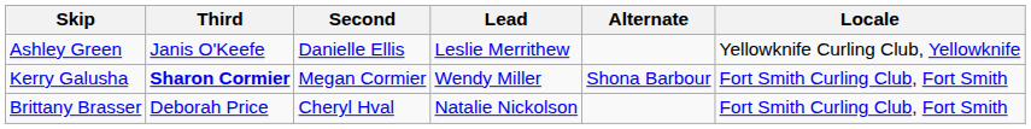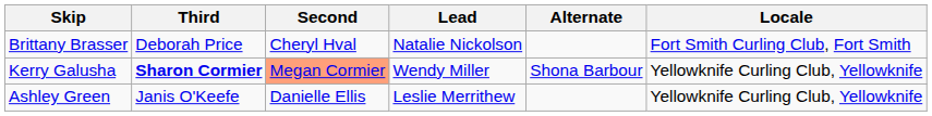 <table class="wikitable" border="1">
 <tr>
 <th>Skip</th>
 <th>Third</th>
 <th>Second</th>
 <th>Lead</th>
 <th>Alternate</th>
 <th>Locale</th>
 </tr>
 <tr>
+<td><a href='#'>Brittany Brasser</a></td>
+<td><a href='#'>Deborah Price</a></td>
+<td><a href='#'>Cheryl Hval</a></td>
+<td><a href='#'>Natalie Nickolson</a></td>
+<td></td>
+<td><a href='#'>Fort Smith Curling Club</a>, <a href='#'>Fort Smith</a></td>
+</tr>
+<tr>
+<td><a href='#'>Kerry Galusha</a></td>
+<td><strong><a href='#'>Sharon Cormier</a></strong></td>
+<td style="background: lightsalmon;"><a href='#'>Megan Cormier</a></td>
+<td><a href='#'>Wendy Miller</a></td>
+<td><a href='#'>Shona Barbour</a></td>
+<td>Yellowknife Curling Club, <a href='#'>Yellowknife</a></td>
+</tr>
+<tr>
 <td><a href='#'>Ashley Green</a></td>
 <td><a href='#'>Janis O'Keefe</a></td>
 <td><a href='#'>Danielle Ellis</a></td>
 <td><a href='#'>Leslie Merrithew</a></td>
 <td></td>
 <td>Yellowknife Curling Club, <a href='#'>Yellowknife</a></td>
 </tr>
-<tr>
-<td><a href='#'>Kerry Galusha</a></td>
-<td><strong><a href='#'>Sharon Cormier</a></strong></td>
-<td><a href='#'>Megan Cormier</a></td>
-<td><a href='#'>Wendy Miller</a></td>
-<td><a href='#'>Shona Barbour</a></td>
-<td><a href='#'>Fort Smith Curling Club</a>, <a href='#'>Fort Smith</a></td>
-</tr>
-<tr>
-<td><a href='#'>Brittany Brasser</a></td>
-<td><a href='#'>Deborah Price</a></td>
-<td><a href='#'>Cheryl Hval</a></td>
-<td><a href='#'>Natalie Nickolson</a></td>
-<td></td>
-<td><a href='#'>Fort Smith Curling Club</a>, <a href='#'>Fort Smith</a></td>
-</tr>
 </table>
